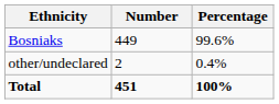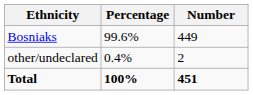 <table class="wikitable">
 <tr>
 <th width="100px">Ethnicity</th>
+<th width="80px">Percentage</th>
 <th width="80px">Number</th>
-<th width="80px">Percentage</th>
 </tr>
 <tr>
 <td><a href='#'>Bosniaks</a></td>
+<td>99.6%</td>
 <td>449</td>
-<td>99.6%</td>
 </tr>
 <tr>
 <td>other/undeclared</td>
+<td>0.4%</td>
 <td>2</td>
-<td>0.4%</td>
 </tr>
 <tr>
 <td><strong>Total</strong></td>
+<td><strong>100%</strong></td>
 <td><strong>451</strong></td>
-<td><strong>100%</strong></td>
 </tr>
 </table>
